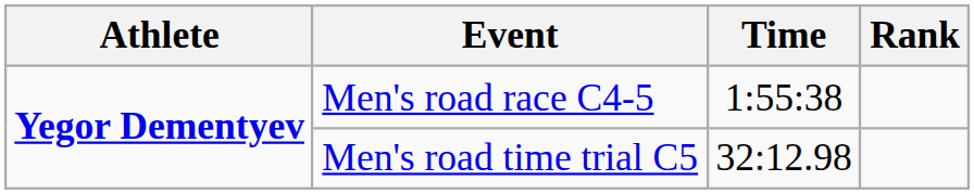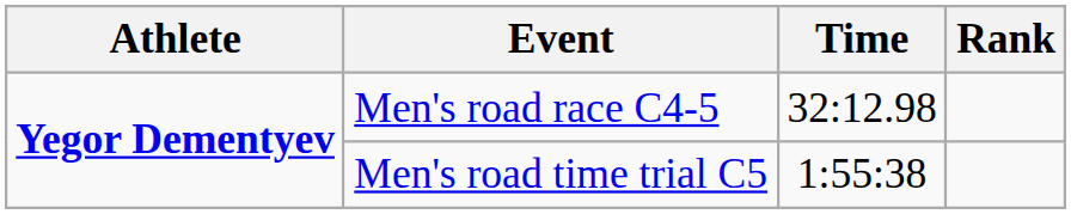 <table class=wikitable>
 <tr>
 <th>Athlete</th>
 <th>Event</th>
 <th>Time</th>
 <th>Rank</th>
 </tr>
 <tr>
 <td rowspan="2"><strong><a href='#'>Yegor Dementyev</a></strong></td>
 <td><a href='#'>Men's road race C4-5</a></td>
-<td style="text-align:center;">1:55:38</td>
+<td style="text-align:center;">32:12.98</td>
 <td style="text-align:center;"></td>
 </tr>
 <tr>
 <td><a href='#'>Men's road time trial C5</a></td>
-<td style="text-align:center;">32:12.98</td>
+<td style="text-align:center;">1:55:38</td>
 <td style="text-align:center;"></td>
 </tr>
 </table>
